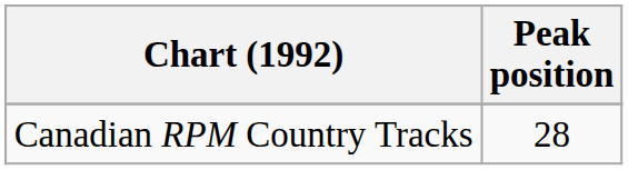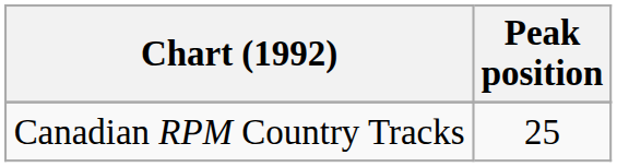 <table class="wikitable sortable">
 <tr>
 <th align="left">Chart (1992)</th>
 <th align="center">Peak<br>position</th>
 </tr>
 <tr>
 </tr>
 <tr>
 <td align="left">Canadian <em>RPM</em> Country Tracks</td>
-<td align="center">28</td>
+<td align="center">25</td>
 </tr>
 </table>
